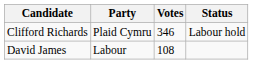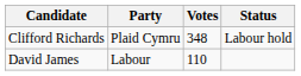 <table class="wikitable sortable">
 <tr>
 <th>Candidate</th>
 <th>Party</th>
 <th>Votes</th>
 <th>Status</th>
 </tr>
 <tr>
 <td>Clifford Richards</td>
 <td>Plaid Cymru</td>
-<td>346</td>
+<td>348</td>
 <td>Labour hold</td>
 </tr>
 <tr>
 <td>David James</td>
 <td>Labour</td>
-<td>108</td>
+<td>110</td>
 <td></td>
 </tr>
 </table>
